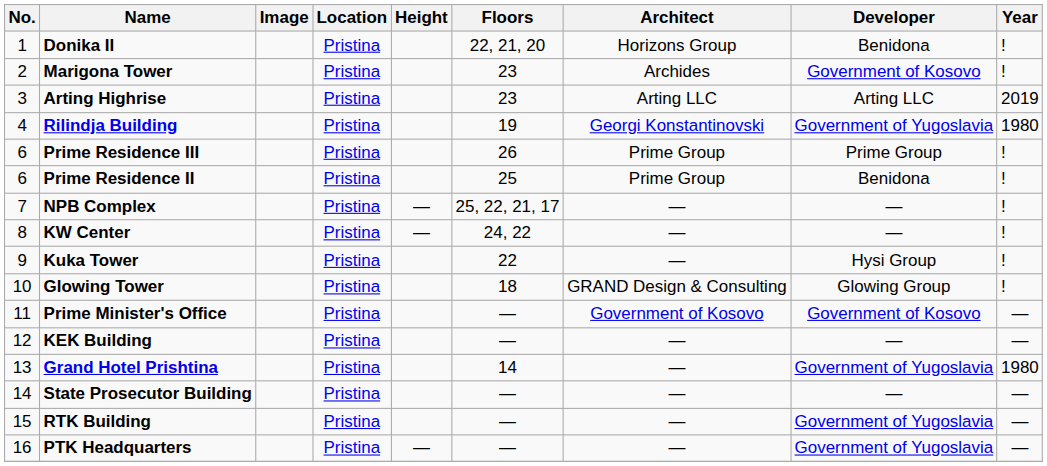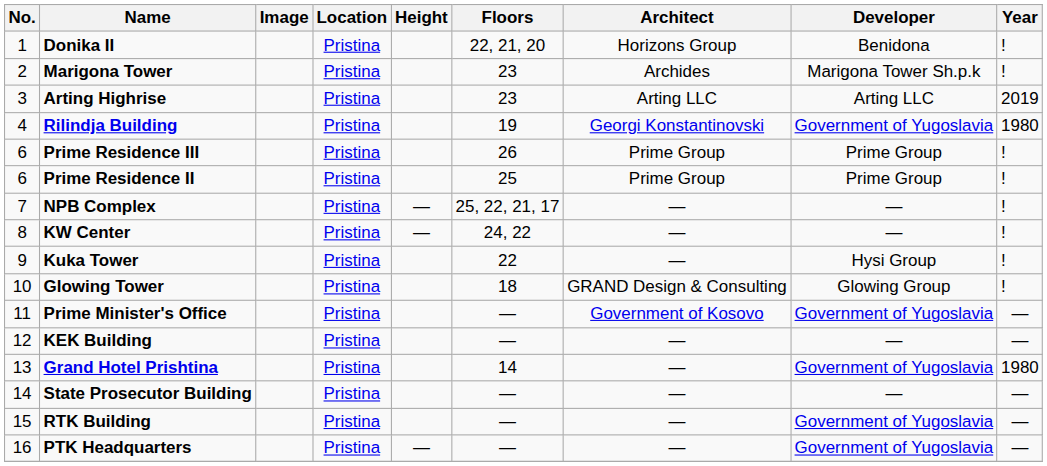 <table class="wikitable sortable">
 <tr>
 <th>No.</th>
 <th>Name</th>
 <th>Image</th>
 <th>Location</th>
 <th>Height</th>
 <th>Floors</th>
 <th>Architect</th>
 <th>Developer</th>
 <th>Year</th>
 </tr>
 <tr>
 <td align="center">1</td>
 <td><strong>Donika II</strong></td>
 <td align="center"></td>
 <td align="center"><a href='#'>Pristina</a><br><small><em></em></small></td>
 <td align="center"></td>
 <td align="center">22, 21, 20</td>
 <td align="center">Horizons Group</td>
 <td align="center">Benidona</td>
 <td>! </td>
 </tr>
 <tr>
 <td align="center">2</td>
 <td><strong>Marigona Tower</strong></td>
 <td align="center"></td>
 <td align="center"><a href='#'>Pristina</a><br><small><em></em></small></td>
 <td align="center"></td>
 <td align="center">23</td>
 <td align="center">Archides</td>
-<td align="center"><a href='#'>Government of Kosovo</a></td>
+<td align="center">Marigona Tower Sh.p.k</td>
 <td>! </td>
 </tr>
 <tr>
 <td align="center">3</td>
 <td><strong>Arting Highrise</strong></td>
 <td align="center"></td>
 <td align="center"><a href='#'>Pristina</a><br><small><em></em></small></td>
 <td align="center"></td>
 <td align="center">23</td>
 <td align="center">Arting LLC</td>
 <td align="center">Arting LLC</td>
 <td align="center">2019</td>
 </tr>
 <tr>
 <td align="center">4</td>
 <td><strong><a href='#'>Rilindja Building</a></strong></td>
 <td align="center"></td>
 <td align="center"><a href='#'>Pristina</a><br><small><em></em></small></td>
 <td align="center"></td>
 <td align="center">19</td>
 <td align="center"><a href='#'>Georgi Konstantinovski</a></td>
 <td align="center"><a href='#'>Government of Yugoslavia</a></td>
 <td align="center">1980</td>
 </tr>
 <tr>
 <td align="center">6</td>
 <td><strong>Prime Residence III</strong></td>
 <td align="center"></td>
 <td align="center"><a href='#'>Pristina</a><br><small><em></em></small></td>
 <td align="center"></td>
 <td align="center">26</td>
 <td align="center">Prime Group</td>
 <td align="center">Prime Group</td>
 <td>! </td>
 </tr>
 <tr>
 <td align="center">6</td>
 <td><strong>Prime Residence II</strong></td>
 <td align="center"></td>
 <td align="center"><a href='#'>Pristina</a><br><small><em></em></small></td>
 <td align="center"></td>
 <td align="center">25</td>
 <td align="center">Prime Group</td>
-<td align="center">Benidona</td>
+<td align="center">Prime Group</td>
 <td>! </td>
 </tr>
 <tr>
 <td align="center">7</td>
 <td><strong>NPB Complex</strong></td>
 <td align="center"></td>
 <td align="center"><a href='#'>Pristina</a><br><small><em></em></small></td>
 <td align="center">—</td>
 <td align="center">25, 22, 21, 17</td>
 <td align="center">—</td>
 <td align="center">—</td>
 <td>! </td>
 </tr>
 <tr>
 <td align="center">8</td>
 <td><strong>KW Center</strong></td>
 <td align="center"></td>
 <td align="center"><a href='#'>Pristina</a><br><small><em></em></small></td>
 <td align="center">—</td>
 <td align="center">24, 22</td>
 <td align="center">—</td>
 <td align="center">—</td>
 <td>! </td>
 </tr>
 <tr>
 <td align="center">9</td>
 <td><strong>Kuka Tower</strong></td>
 <td align="center"></td>
 <td align="center"><a href='#'>Pristina</a><br><small><em></em></small></td>
 <td align="center"></td>
 <td align="center">22</td>
 <td align="center">—</td>
 <td align="center">Hysi Group</td>
 <td>! </td>
 </tr>
 <tr>
 <td align="center">10</td>
 <td><strong>Glowing Tower</strong></td>
 <td align="center"></td>
 <td align="center"><a href='#'>Pristina</a><br><small><em></em></small></td>
 <td align="center"></td>
 <td align="center">18</td>
 <td align="center">GRAND Design & Consulting</td>
 <td align="center">Glowing Group</td>
 <td>! </td>
 </tr>
 <tr>
 <td align="center">11</td>
 <td><strong>Prime Minister's Office</strong></td>
 <td align="center"></td>
 <td align="center"><a href='#'>Pristina</a><br><small><em></em></small></td>
 <td align="center"></td>
 <td align="center">—</td>
 <td align="center"><a href='#'>Government of Kosovo</a></td>
-<td align="center"><a href='#'>Government of Kosovo</a></td>
+<td align="center"><a href='#'>Government of Yugoslavia</a></td>
 <td align="center">—</td>
 </tr>
 <tr>
 <td align="center">12</td>
 <td><strong>KEK Building</strong></td>
 <td align="center"></td>
 <td align="center"><a href='#'>Pristina</a><br><small><em></em></small></td>
 <td align="center"></td>
 <td align="center">—</td>
 <td align="center">—</td>
 <td align="center">—</td>
 <td align="center">—</td>
 </tr>
 <tr>
 <td align="center">13</td>
 <td><strong><a href='#'>Grand Hotel Prishtina</a></strong></td>
 <td align="center"></td>
 <td align="center"><a href='#'>Pristina</a><br><small><em></em></small></td>
 <td align="center"></td>
 <td align="center">14</td>
 <td align="center">—</td>
 <td align="center"><a href='#'>Government of Yugoslavia</a></td>
 <td align="center">1980</td>
 </tr>
 <tr>
 <td align="center">14</td>
 <td><strong>State Prosecutor Building</strong></td>
 <td align="center"></td>
 <td align="center"><a href='#'>Pristina</a><br><small><em></em></small></td>
 <td align="center"></td>
 <td align="center">—</td>
 <td align="center">—</td>
 <td align="center">—</td>
 <td align="center">—</td>
 </tr>
 <tr>
 <td align="center">15</td>
 <td><strong>RTK Building</strong></td>
 <td align="center"></td>
 <td align="center"><a href='#'>Pristina</a><br><small><em></em></small></td>
 <td align="center"></td>
 <td align="center">—</td>
 <td align="center">—</td>
 <td align="center"><a href='#'>Government of Yugoslavia</a></td>
 <td align="center">—</td>
 </tr>
 <tr>
 <td align="center">16</td>
 <td><strong>PTK Headquarters</strong></td>
 <td align="center"></td>
 <td align="center"><a href='#'>Pristina</a></td>
 <td align="center">—</td>
 <td align="center">—</td>
 <td align="center">—</td>
 <td align="center"><a href='#'>Government of Yugoslavia</a></td>
 <td align="center">—</td>
 </tr>
 <tr>
 </tr>
 </table>
